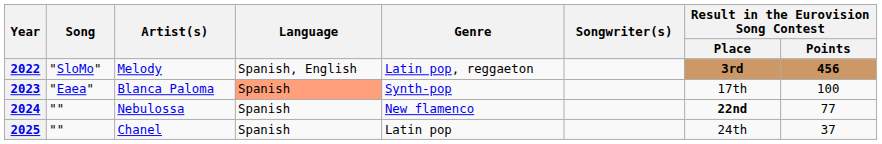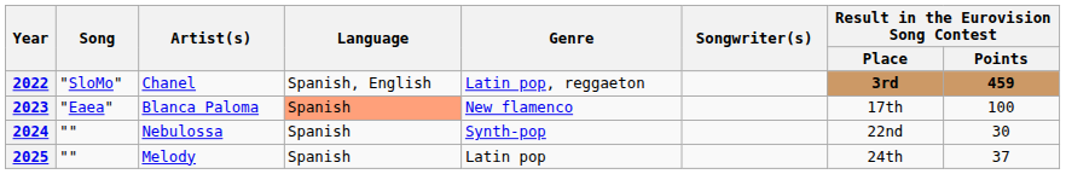 <table class="wikitable sortable plainrowheaders">
 <tr>
 <th rowspan="2">Year</th>
 <th rowspan="2">Song</th>
 <th rowspan="2">Artist(s)</th>
 <th rowspan="2">Language</th>
 <th rowspan="2">Genre</th>
 <th rowspan="2">Songwriter(s)</th>
 <th colspan="2">Result in the Eurovision<br>Song Contest</th>
 </tr>
 <tr>
 <th width=11%>Place</th>
 <th width=11%>Points</th>
 </tr>
 <tr>
 <th scope="row" style="text-align:center"><a href='#'>2022</a></th>
 <td>"<a href='#'>SloMo</a>"</td>
-<td><a href='#'>Melody</a></td>
+<td><a href='#'>Chanel</a></td>
 <td>Spanish, English</td>
 <td><a href='#'>Latin pop</a>, reggaeton</td>
 <td></td>
 <td align = "center" bgcolor="#CC9966"><strong>3rd</strong></td>
-<td bgcolor="#CC9966" align = "center"><strong>456</strong></td>
+<td bgcolor="#CC9966" align = "center"><strong>459</strong></td>
 </tr>
 <tr>
 <th scope="row" style="text-align:center"><a href='#'>2023</a></th>
 <td>"<a href='#'>Eaea</a>"</td>
 <td><a href='#'>Blanca Paloma</a></td>
 <td style="background: lightsalmon;">Spanish</td>
-<td><a href='#'>Synth-pop</a></td>
+<td><a href='#'>New flamenco</a></td>
 <td></td>
 <td align = "center">17th</td>
 <td align = "center">100</td>
 </tr>
 <tr>
 <th scope="row" style="text-align:center"><a href='#'>2024</a></th>
 <td>""</td>
 <td><a href='#'>Nebulossa</a></td>
 <td>Spanish</td>
-<td><a href='#'>New flamenco</a></td>
+<td><a href='#'>Synth-pop</a></td>
 <td></td>
-<td align = "center"><strong>22nd</strong></td>
-<td align = "center">77</td>
+<td align = "center">22nd</td>
+<td align = "center">30</td>
 </tr>
 <tr>
 <th scope="row" style="text-align:center"><a href='#'>2025</a></th>
 <td>""</td>
-<td><a href='#'>Chanel</a></td>
+<td><a href='#'>Melody</a></td>
 <td>Spanish</td>
 <td>Latin pop</td>
 <td></td>
 <td align = "center">24th</td>
 <td align = "center">37</td>
 </tr>
 </table>
